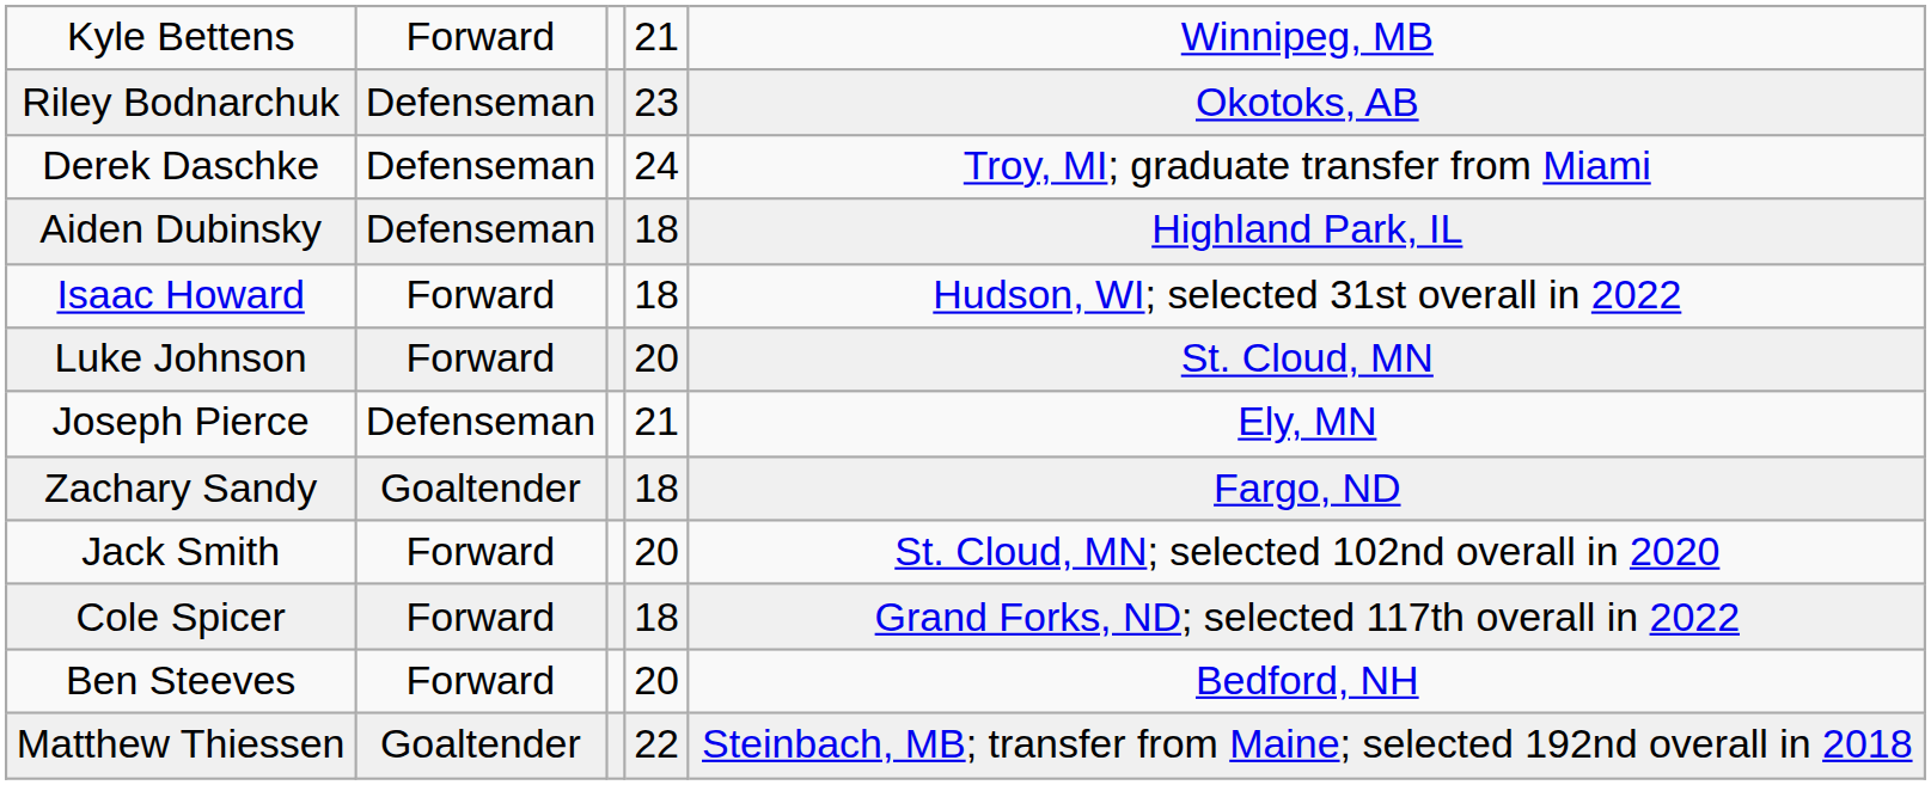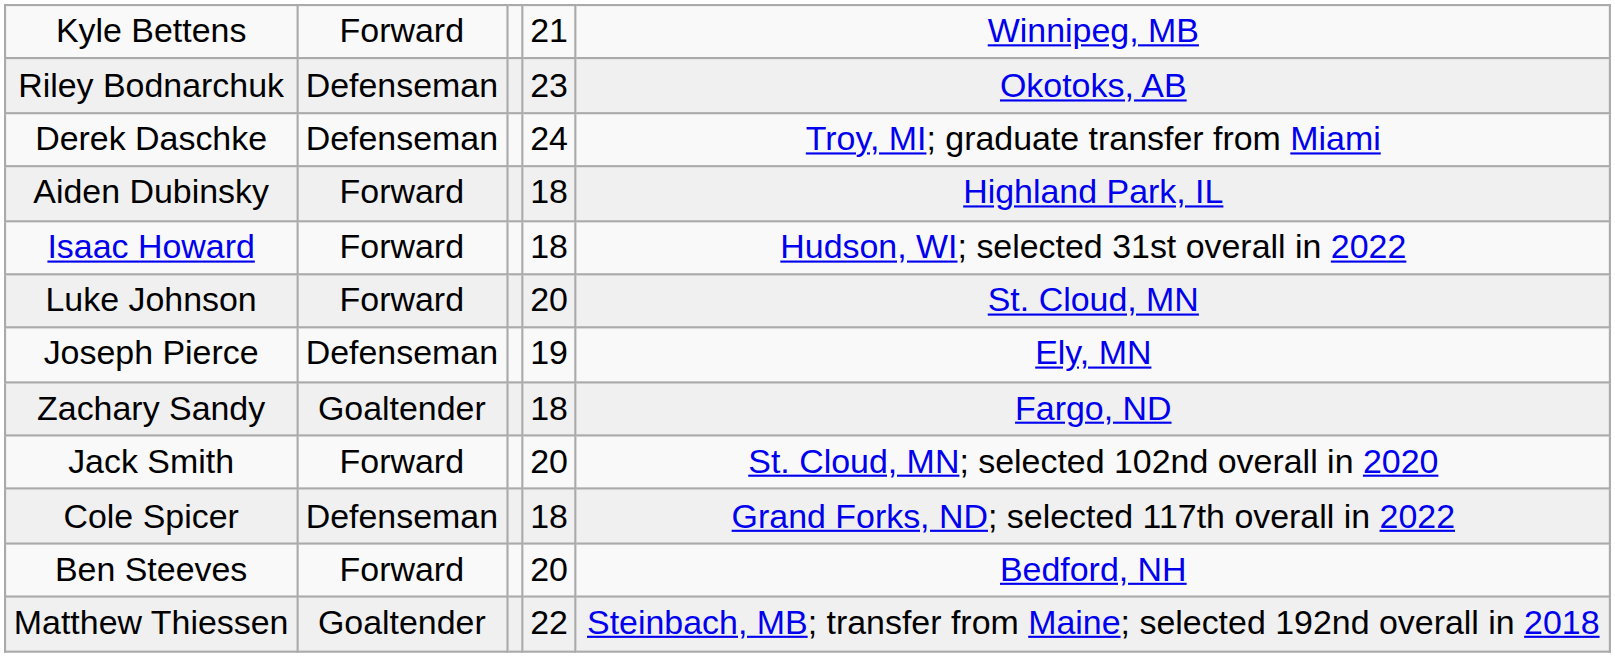 <table class="wikitable" width="60%">
 <tr align="center" bgcolor="">
 <td>Kyle Bettens</td>
 <td>Forward</td>
 <td></td>
 <td>21</td>
 <td><a href='#'>Winnipeg, MB</a></td>
 </tr>
 <tr align="center" bgcolor="f0f0f0">
 <td>Riley Bodnarchuk</td>
 <td>Defenseman</td>
 <td></td>
 <td>23</td>
 <td><a href='#'>Okotoks, AB</a></td>
 </tr>
 <tr align="center" bgcolor="">
 <td>Derek Daschke</td>
 <td>Defenseman</td>
 <td></td>
 <td>24</td>
 <td><a href='#'>Troy, MI</a>; graduate transfer from <a href='#'>Miami</a></td>
 </tr>
 <tr align="center" bgcolor="f0f0f0">
 <td>Aiden Dubinsky</td>
-<td>Defenseman</td>
+<td>Forward</td>
 <td></td>
 <td>18</td>
 <td><a href='#'>Highland Park, IL</a></td>
 </tr>
 <tr align="center" bgcolor="">
 <td><a href='#'>Isaac Howard</a></td>
 <td>Forward</td>
 <td></td>
 <td>18</td>
 <td><a href='#'>Hudson, WI</a>; selected 31st overall in <a href='#'>2022</a></td>
 </tr>
 <tr align="center" bgcolor="f0f0f0">
 <td>Luke Johnson</td>
 <td>Forward</td>
 <td></td>
 <td>20</td>
 <td><a href='#'>St. Cloud, MN</a></td>
 </tr>
 <tr align="center" bgcolor="">
 <td>Joseph Pierce</td>
 <td>Defenseman</td>
 <td></td>
-<td>21</td>
+<td>19</td>
 <td><a href='#'>Ely, MN</a></td>
 </tr>
 <tr align="center" bgcolor="f0f0f0">
 <td>Zachary Sandy</td>
 <td>Goaltender</td>
 <td></td>
 <td>18</td>
 <td><a href='#'>Fargo, ND</a></td>
 </tr>
 <tr align="center" bgcolor="">
 <td>Jack Smith</td>
 <td>Forward</td>
 <td></td>
 <td>20</td>
 <td><a href='#'>St. Cloud, MN</a>; selected 102nd overall in <a href='#'>2020</a></td>
 </tr>
 <tr align="center" bgcolor="f0f0f0">
 <td>Cole Spicer</td>
-<td>Forward</td>
+<td>Defenseman</td>
 <td></td>
 <td>18</td>
 <td><a href='#'>Grand Forks, ND</a>; selected 117th overall in <a href='#'>2022</a></td>
 </tr>
 <tr align="center" bgcolor="">
 <td>Ben Steeves</td>
 <td>Forward</td>
 <td></td>
 <td>20</td>
 <td><a href='#'>Bedford, NH</a></td>
 </tr>
 <tr align="center" bgcolor="f0f0f0">
 <td>Matthew Thiessen</td>
 <td>Goaltender</td>
 <td></td>
 <td>22</td>
 <td><a href='#'>Steinbach, MB</a>; transfer from <a href='#'>Maine</a>; selected 192nd overall in <a href='#'>2018</a></td>
 </tr>
 </table>
